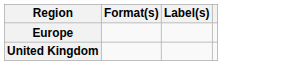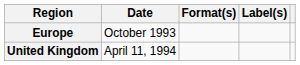 <table class="wikitable plainrowheaders">
 <tr>
 <th scope="col">Region</th>
+<th scope="col">Date</th>
 <th scope="col">Format(s)</th>
 <th scope="col">Label(s)</th>
 <th scope="col"></th>
 </tr>
 <tr>
 <th scope="row">Europe</th>
+<td>October 1993</td>
 <td></td>
 <td></td>
 <td></td>
 </tr>
 <tr>
 <th scope="row">United Kingdom</th>
+<td>April 11, 1994</td>
 <td></td>
 <td></td>
 <td></td>
 </tr>
 </table>
